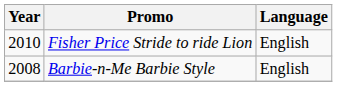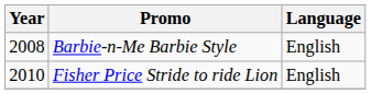 <table class="wikitable">
 <tr>
 <th>Year</th>
 <th>Promo</th>
 <th>Language</th>
 </tr>
 <tr>
+<td>2008</td>
+<td><em><a href='#'>Barbie</a>-n-Me Barbie Style</em></td>
+<td>English</td>
+</tr>
+<tr>
 <td>2010</td>
 <td><em><a href='#'>Fisher Price</a> Stride to ride Lion</em></td>
 <td>English</td>
 </tr>
 <tr>
-<td>2008</td>
-<td><em><a href='#'>Barbie</a>-n-Me Barbie Style</em></td>
-<td>English</td>
-</tr>
-<tr>
 </tr>
 </table>
